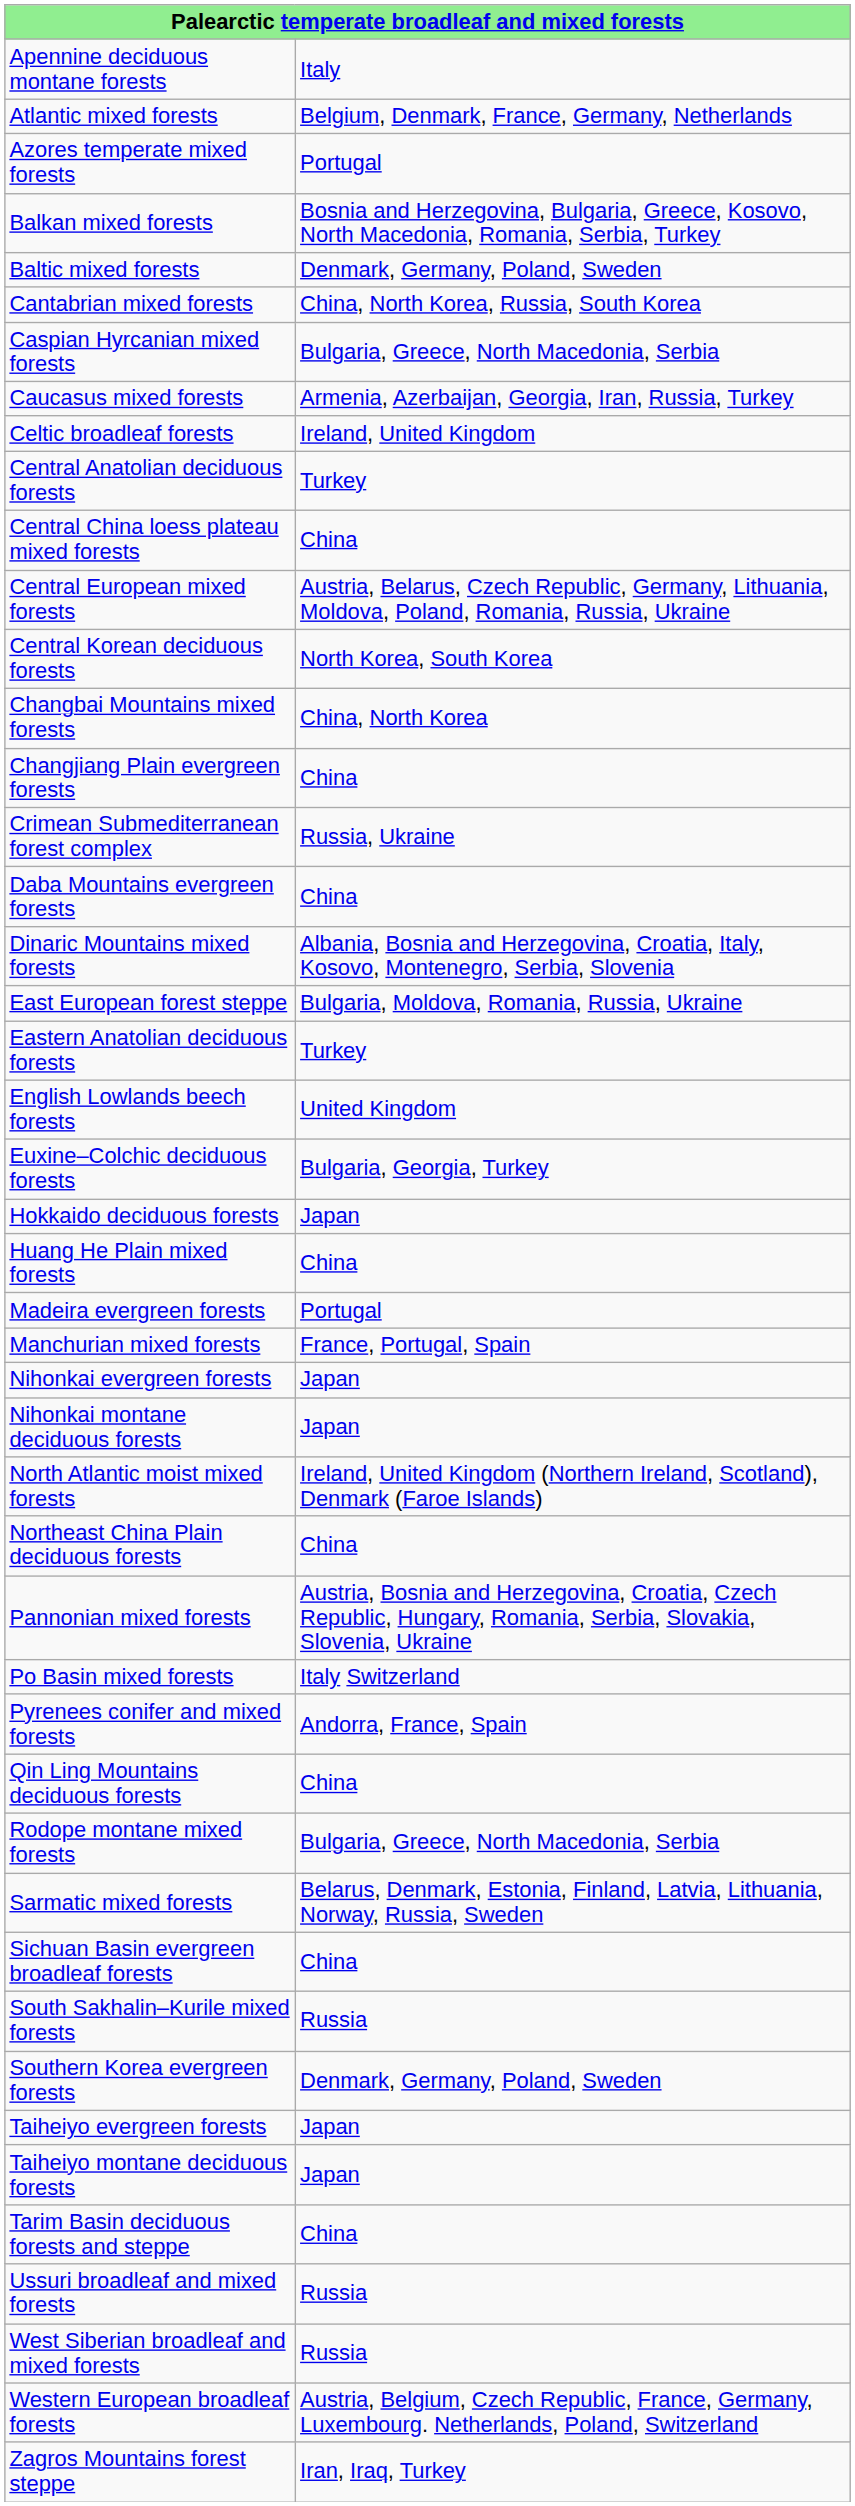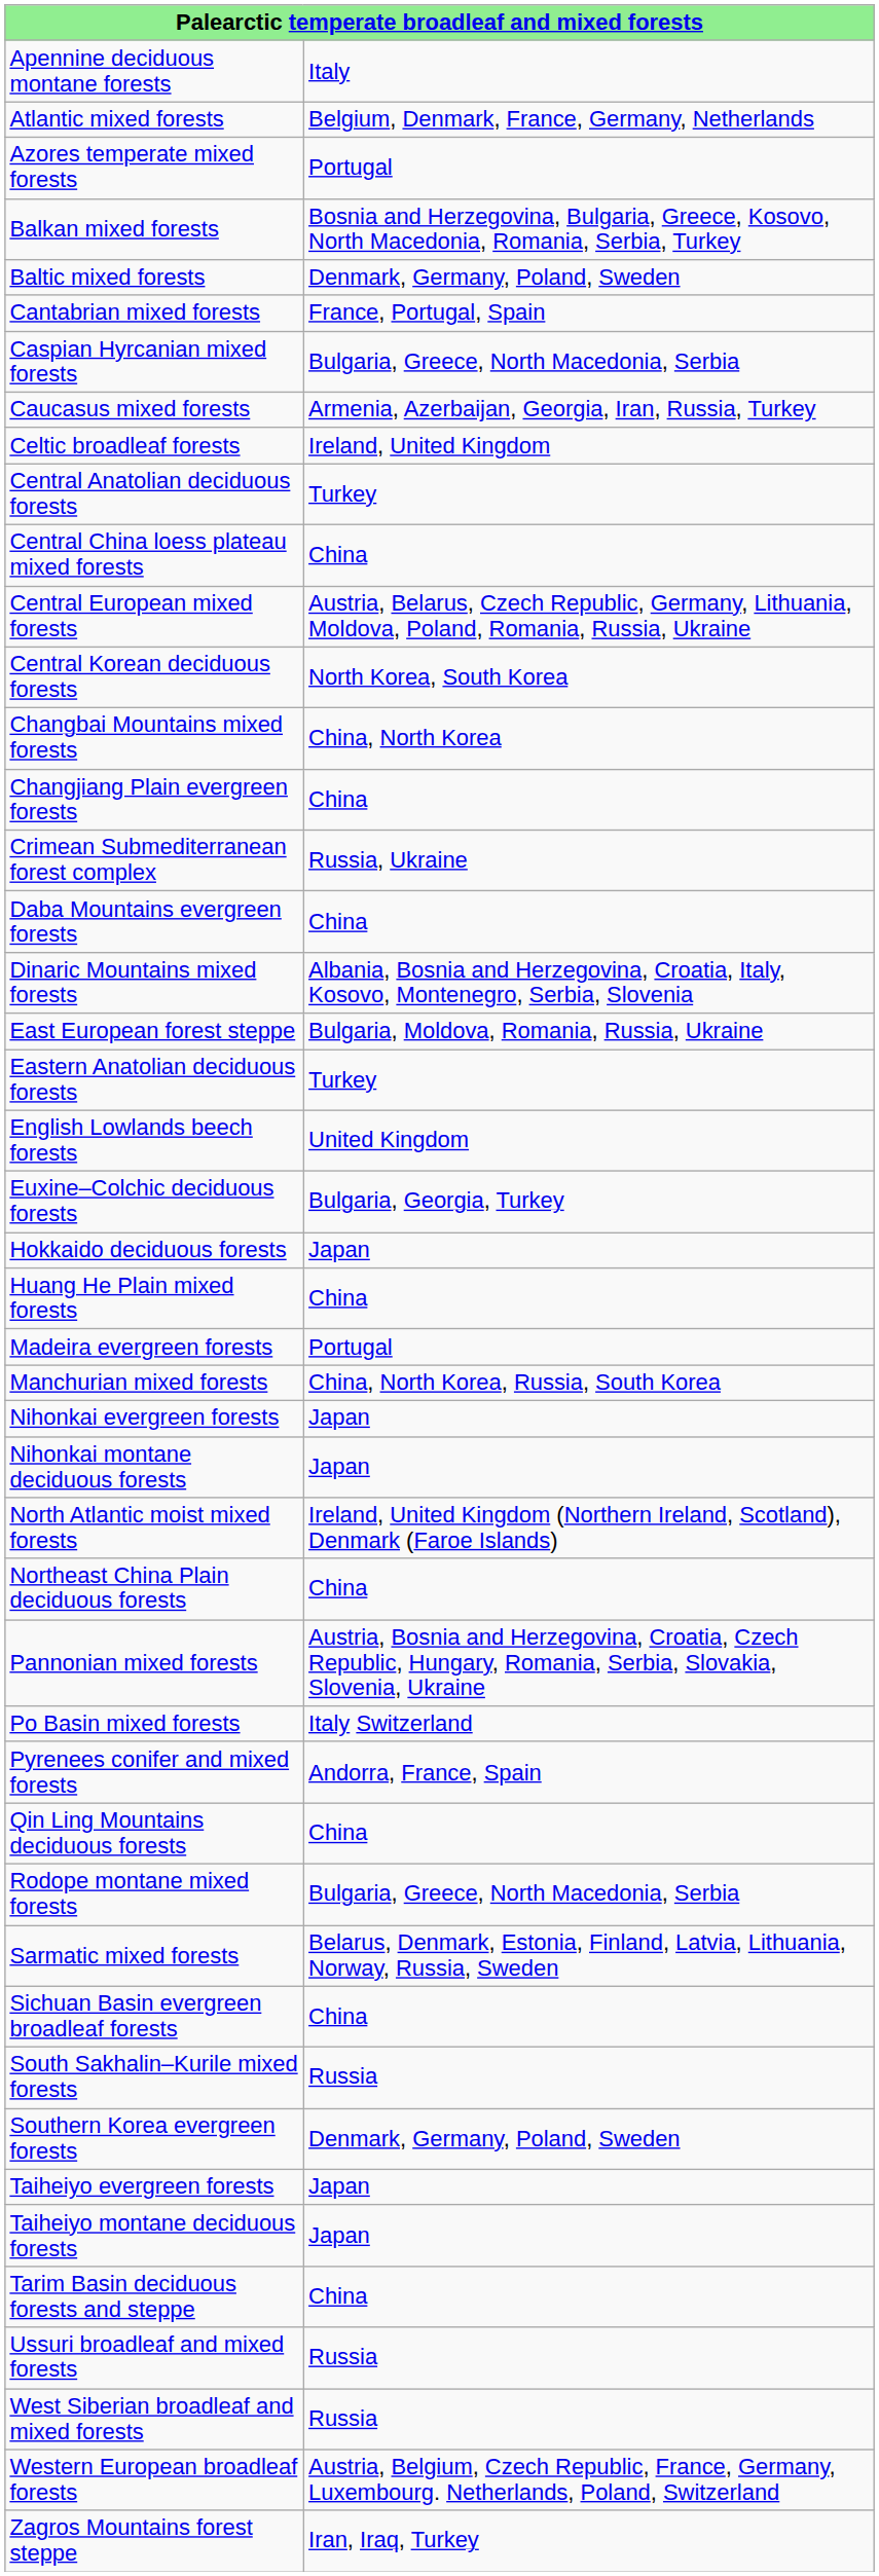 <table class="wikitable" style="width:70%; margin: 0 auto;">
 <tr>
 <th colspan="2" style="background:lightgreen;">Palearctic <a href='#'>temperate broadleaf and mixed forests</a></th>
 </tr>
 <tr>
 <td><a href='#'>Apennine deciduous montane forests</a></td>
 <td><a href='#'>Italy</a></td>
 </tr>
 <tr>
 <td><a href='#'>Atlantic mixed forests</a></td>
 <td><a href='#'>Belgium</a>, <a href='#'>Denmark</a>, <a href='#'>France</a>, <a href='#'>Germany</a>, <a href='#'>Netherlands</a></td>
 </tr>
 <tr>
 <td><a href='#'>Azores temperate mixed forests</a></td>
 <td><a href='#'>Portugal</a></td>
 </tr>
 <tr>
 <td><a href='#'>Balkan mixed forests</a></td>
 <td><a href='#'>Bosnia and Herzegovina</a>, <a href='#'>Bulgaria</a>, <a href='#'>Greece</a>, <a href='#'>Kosovo</a>, <a href='#'>North Macedonia</a>, <a href='#'>Romania</a>, <a href='#'>Serbia</a>, <a href='#'>Turkey</a></td>
 </tr>
 <tr>
 <td><a href='#'>Baltic mixed forests</a></td>
 <td><a href='#'>Denmark</a>, <a href='#'>Germany</a>, <a href='#'>Poland</a>, <a href='#'>Sweden</a></td>
 </tr>
 <tr>
 <td><a href='#'>Cantabrian mixed forests</a></td>
-<td><a href='#'>China</a>, <a href='#'>North Korea</a>, <a href='#'>Russia</a>, <a href='#'>South Korea</a></td>
+<td><a href='#'>France</a>, <a href='#'>Portugal</a>, <a href='#'>Spain</a></td>
 </tr>
 <tr>
 <td><a href='#'>Caspian Hyrcanian mixed forests</a></td>
 <td><a href='#'>Bulgaria</a>, <a href='#'>Greece</a>, <a href='#'>North Macedonia</a>, <a href='#'>Serbia</a></td>
 </tr>
 <tr>
 <td><a href='#'>Caucasus mixed forests</a></td>
 <td><a href='#'>Armenia</a>, <a href='#'>Azerbaijan</a>, <a href='#'>Georgia</a>, <a href='#'>Iran</a>, <a href='#'>Russia</a>, <a href='#'>Turkey</a></td>
 </tr>
 <tr>
 <td><a href='#'>Celtic broadleaf forests</a></td>
 <td><a href='#'>Ireland</a>, <a href='#'>United Kingdom</a></td>
 </tr>
 <tr>
 <td><a href='#'>Central Anatolian deciduous forests</a></td>
 <td><a href='#'>Turkey</a></td>
 </tr>
 <tr>
 <td><a href='#'>Central China loess plateau mixed forests</a></td>
 <td><a href='#'>China</a></td>
 </tr>
 <tr>
 <td><a href='#'>Central European mixed forests</a></td>
 <td><a href='#'>Austria</a>, <a href='#'>Belarus</a>, <a href='#'>Czech Republic</a>, <a href='#'>Germany</a>, <a href='#'>Lithuania</a>, <a href='#'>Moldova</a>, <a href='#'>Poland</a>, <a href='#'>Romania</a>, <a href='#'>Russia</a>, <a href='#'>Ukraine</a></td>
 </tr>
 <tr>
 <td><a href='#'>Central Korean deciduous forests</a></td>
 <td><a href='#'>North Korea</a>, <a href='#'>South Korea</a></td>
 </tr>
 <tr>
 <td><a href='#'>Changbai Mountains mixed forests</a></td>
 <td><a href='#'>China</a>, <a href='#'>North Korea</a></td>
 </tr>
 <tr>
 <td><a href='#'>Changjiang Plain evergreen forests</a></td>
 <td><a href='#'>China</a></td>
 </tr>
 <tr>
 <td><a href='#'>Crimean Submediterranean forest complex</a></td>
 <td><a href='#'>Russia</a>, <a href='#'>Ukraine</a></td>
 </tr>
 <tr>
 <td><a href='#'>Daba Mountains evergreen forests</a></td>
 <td><a href='#'>China</a></td>
 </tr>
 <tr>
 <td><a href='#'>Dinaric Mountains mixed forests</a></td>
 <td><a href='#'>Albania</a>, <a href='#'>Bosnia and Herzegovina</a>, <a href='#'>Croatia</a>, <a href='#'>Italy</a>, <a href='#'>Kosovo</a>, <a href='#'>Montenegro</a>, <a href='#'>Serbia</a>, <a href='#'>Slovenia</a></td>
 </tr>
 <tr>
 <td><a href='#'>East European forest steppe</a></td>
 <td><a href='#'>Bulgaria</a>, <a href='#'>Moldova</a>, <a href='#'>Romania</a>, <a href='#'>Russia</a>, <a href='#'>Ukraine</a></td>
 </tr>
 <tr>
 <td><a href='#'>Eastern Anatolian deciduous forests</a></td>
 <td><a href='#'>Turkey</a></td>
 </tr>
 <tr>
 <td><a href='#'>English Lowlands beech forests</a></td>
 <td><a href='#'>United Kingdom</a></td>
 </tr>
 <tr>
 <td><a href='#'>Euxine–Colchic deciduous forests</a></td>
 <td><a href='#'>Bulgaria</a>, <a href='#'>Georgia</a>, <a href='#'>Turkey</a></td>
 </tr>
 <tr>
 <td><a href='#'>Hokkaido deciduous forests</a></td>
 <td><a href='#'>Japan</a></td>
 </tr>
 <tr>
 <td><a href='#'>Huang He Plain mixed forests</a></td>
 <td><a href='#'>China</a></td>
 </tr>
 <tr>
 <td><a href='#'>Madeira evergreen forests</a></td>
 <td><a href='#'>Portugal</a></td>
 </tr>
 <tr>
 <td><a href='#'>Manchurian mixed forests</a></td>
-<td><a href='#'>France</a>, <a href='#'>Portugal</a>, <a href='#'>Spain</a></td>
+<td><a href='#'>China</a>, <a href='#'>North Korea</a>, <a href='#'>Russia</a>, <a href='#'>South Korea</a></td>
 </tr>
 <tr>
 <td><a href='#'>Nihonkai evergreen forests</a></td>
 <td><a href='#'>Japan</a></td>
 </tr>
 <tr>
 <td><a href='#'>Nihonkai montane deciduous forests</a></td>
 <td><a href='#'>Japan</a></td>
 </tr>
 <tr>
 <td><a href='#'>North Atlantic moist mixed forests</a></td>
 <td><a href='#'>Ireland</a>, <a href='#'>United Kingdom</a> (<a href='#'>Northern Ireland</a>, <a href='#'>Scotland</a>), <a href='#'>Denmark</a> (<a href='#'>Faroe Islands</a>)</td>
 </tr>
 <tr>
 <td><a href='#'>Northeast China Plain deciduous forests</a></td>
 <td><a href='#'>China</a></td>
 </tr>
 <tr>
 <td><a href='#'>Pannonian mixed forests</a></td>
 <td><a href='#'>Austria</a>, <a href='#'>Bosnia and Herzegovina</a>, <a href='#'>Croatia</a>, <a href='#'>Czech Republic</a>, <a href='#'>Hungary</a>, <a href='#'>Romania</a>, <a href='#'>Serbia</a>, <a href='#'>Slovakia</a>, <a href='#'>Slovenia</a>, <a href='#'>Ukraine</a></td>
 </tr>
 <tr>
 <td><a href='#'>Po Basin mixed forests</a></td>
 <td><a href='#'>Italy</a> <a href='#'>Switzerland</a></td>
 </tr>
 <tr>
 <td><a href='#'>Pyrenees conifer and mixed forests</a></td>
 <td><a href='#'>Andorra</a>, <a href='#'>France</a>, <a href='#'>Spain</a></td>
 </tr>
 <tr>
 <td><a href='#'>Qin Ling Mountains deciduous forests</a></td>
 <td><a href='#'>China</a></td>
 </tr>
 <tr>
 <td><a href='#'>Rodope montane mixed forests</a></td>
 <td><a href='#'>Bulgaria</a>, <a href='#'>Greece</a>, <a href='#'>North Macedonia</a>, <a href='#'>Serbia</a></td>
 </tr>
 <tr>
 <td><a href='#'>Sarmatic mixed forests</a></td>
 <td><a href='#'>Belarus</a>, <a href='#'>Denmark</a>, <a href='#'>Estonia</a>, <a href='#'>Finland</a>, <a href='#'>Latvia</a>, <a href='#'>Lithuania</a>, <a href='#'>Norway</a>, <a href='#'>Russia</a>, <a href='#'>Sweden</a></td>
 </tr>
 <tr>
 <td><a href='#'>Sichuan Basin evergreen broadleaf forests</a></td>
 <td><a href='#'>China</a></td>
 </tr>
 <tr>
 <td><a href='#'>South Sakhalin–Kurile mixed forests</a></td>
 <td><a href='#'>Russia</a></td>
 </tr>
 <tr>
 <td><a href='#'>Southern Korea evergreen forests</a></td>
 <td><a href='#'>Denmark</a>, <a href='#'>Germany</a>, <a href='#'>Poland</a>, <a href='#'>Sweden</a></td>
 </tr>
 <tr>
 <td><a href='#'>Taiheiyo evergreen forests</a></td>
 <td><a href='#'>Japan</a></td>
 </tr>
 <tr>
 <td><a href='#'>Taiheiyo montane deciduous forests</a></td>
 <td><a href='#'>Japan</a></td>
 </tr>
 <tr>
 <td><a href='#'>Tarim Basin deciduous forests and steppe</a></td>
 <td><a href='#'>China</a></td>
 </tr>
 <tr>
 <td><a href='#'>Ussuri broadleaf and mixed forests</a></td>
 <td><a href='#'>Russia</a></td>
 </tr>
 <tr>
 <td><a href='#'>West Siberian broadleaf and mixed forests</a></td>
 <td><a href='#'>Russia</a></td>
 </tr>
 <tr>
 <td><a href='#'>Western European broadleaf forests</a></td>
 <td><a href='#'>Austria</a>, <a href='#'>Belgium</a>, <a href='#'>Czech Republic</a>, <a href='#'>France</a>, <a href='#'>Germany</a>, <a href='#'>Luxembourg</a>. <a href='#'>Netherlands</a>, <a href='#'>Poland</a>, <a href='#'>Switzerland</a></td>
 </tr>
 <tr>
 <td><a href='#'>Zagros Mountains forest steppe</a></td>
 <td><a href='#'>Iran</a>, <a href='#'>Iraq</a>, <a href='#'>Turkey</a></td>
 </tr>
 </table>
